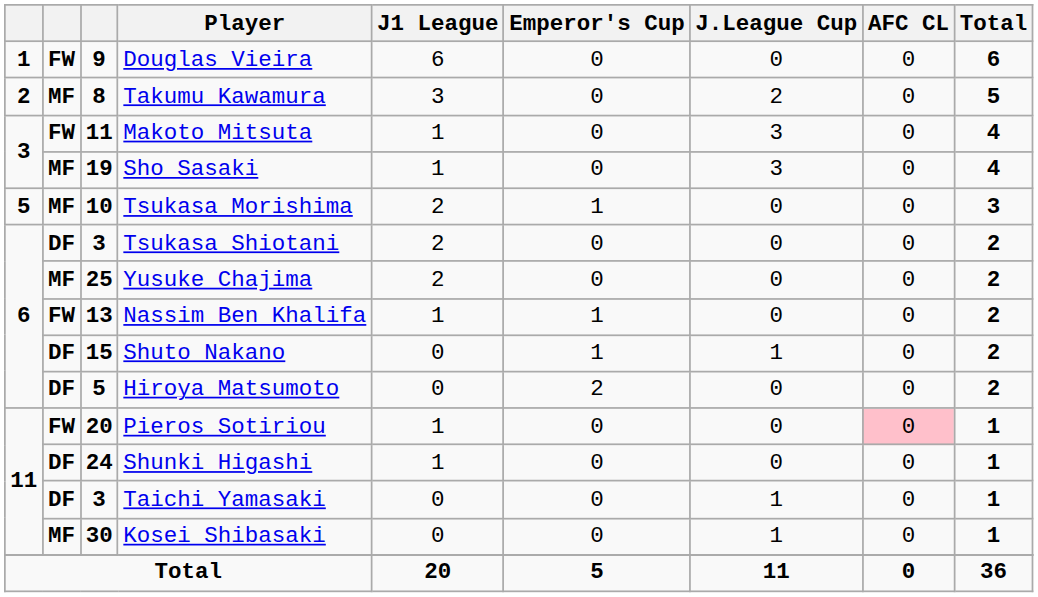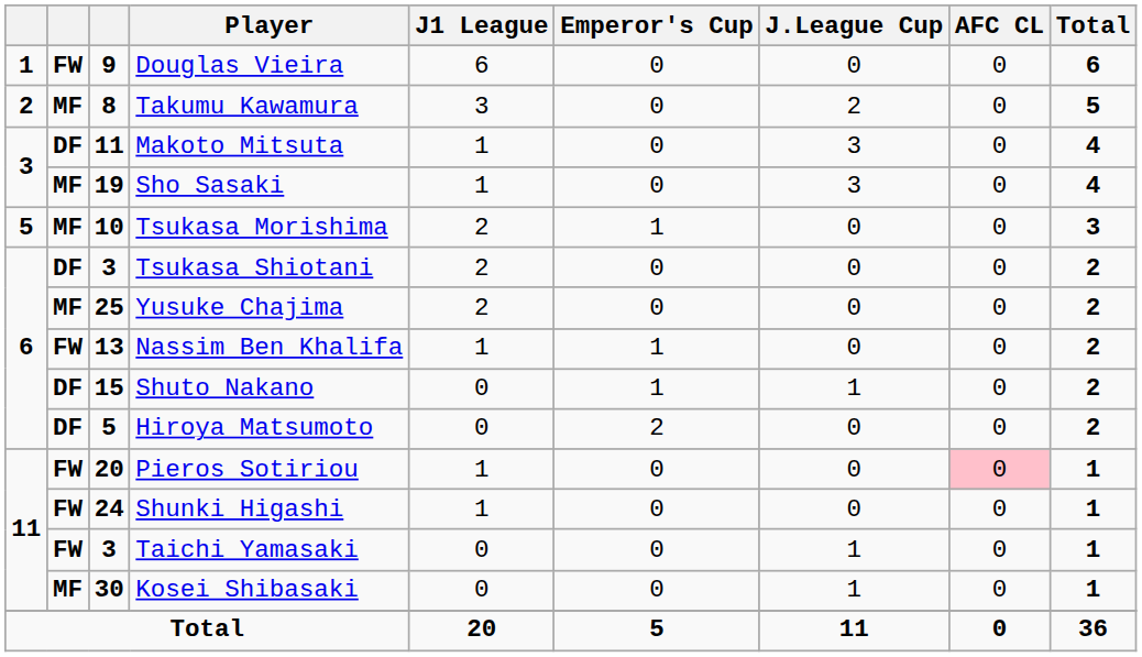 <table class="wikitable sortable" style="text-align:center">
 <tr>
 <th></th>
 <th></th>
 <th></th>
 <th>Player</th>
 <th>J1 League</th>
 <th>Emperor's Cup</th>
 <th>J.League Cup</th>
 <th>AFC CL</th>
 <th><strong>Total</strong></th>
 </tr>
 <tr>
 <td rowspan="1"><strong>1</strong></td>
 <td><strong>FW</strong></td>
 <td><strong>9</strong></td>
 <td style="text-align:left;"> <a href='#'>Douglas Vieira</a></td>
 <td>6</td>
 <td>0</td>
 <td>0</td>
 <td>0</td>
 <td><strong>6</strong></td>
 </tr>
 <tr>
 <td rowspan="1"><strong>2</strong></td>
 <td><strong>MF</strong></td>
 <td><strong>8</strong></td>
 <td style="text-align:left;"> <a href='#'>Takumu Kawamura</a></td>
 <td>3</td>
 <td>0</td>
 <td>2</td>
 <td>0</td>
 <td><strong>5</strong></td>
 </tr>
 <tr>
 <td rowspan="2"><strong>3</strong></td>
-<td><strong>FW</strong></td>
+<td><strong>DF</strong></td>
 <td><strong>11</strong></td>
 <td style="text-align:left;"> <a href='#'>Makoto Mitsuta</a></td>
 <td>1</td>
 <td>0</td>
 <td>3</td>
 <td>0</td>
 <td><strong>4</strong></td>
 </tr>
 <tr>
 <td><strong>MF</strong></td>
 <td><strong>19</strong></td>
 <td style="text-align:left;"> <a href='#'>Sho Sasaki</a></td>
 <td>1</td>
 <td>0</td>
 <td>3</td>
 <td>0</td>
 <td><strong>4</strong></td>
 </tr>
 <tr>
 <td rowspan="1"><strong>5</strong></td>
 <td><strong>MF</strong></td>
 <td><strong>10</strong></td>
 <td style="text-align:left;"> <a href='#'>Tsukasa Morishima</a></td>
 <td>2</td>
 <td>1</td>
 <td>0</td>
 <td>0</td>
 <td><strong>3</strong></td>
 </tr>
 <tr>
 <td rowspan="5"><strong>6</strong></td>
 <td><strong>DF</strong></td>
 <td><strong>3</strong></td>
 <td style="text-align:left;"> <a href='#'>Tsukasa Shiotani</a></td>
 <td>2</td>
 <td>0</td>
 <td>0</td>
 <td>0</td>
 <td><strong>2</strong></td>
 </tr>
 <tr>
 <td><strong>MF</strong></td>
 <td><strong>25</strong></td>
 <td style="text-align:left;"> <a href='#'>Yusuke Chajima</a></td>
 <td>2</td>
 <td>0</td>
 <td>0</td>
 <td>0</td>
 <td><strong>2</strong></td>
 </tr>
 <tr>
 <td><strong>FW</strong></td>
 <td><strong>13</strong></td>
 <td style="text-align:left;"> <a href='#'>Nassim Ben Khalifa</a></td>
 <td>1</td>
 <td>1</td>
 <td>0</td>
 <td>0</td>
 <td><strong>2</strong></td>
 </tr>
 <tr>
 <td><strong>DF</strong></td>
 <td><strong>15</strong></td>
 <td style="text-align:left;"> <a href='#'>Shuto Nakano</a></td>
 <td>0</td>
 <td>1</td>
 <td>1</td>
 <td>0</td>
 <td><strong>2</strong></td>
 </tr>
 <tr>
 <td><strong>DF</strong></td>
 <td><strong>5</strong></td>
 <td style="text-align:left;"> <a href='#'>Hiroya Matsumoto</a></td>
 <td>0</td>
 <td>2</td>
 <td>0</td>
 <td>0</td>
 <td><strong>2</strong></td>
 </tr>
 <tr>
 <td rowspan="4"><strong>11</strong></td>
 <td><strong>FW</strong></td>
 <td><strong>20</strong></td>
 <td style="text-align:left;"> <a href='#'>Pieros Sotiriou</a></td>
 <td>1</td>
 <td>0</td>
 <td>0</td>
 <td style="background: pink;">0</td>
 <td><strong>1</strong></td>
 </tr>
 <tr>
-<td><strong>DF</strong></td>
+<td><strong>FW</strong></td>
 <td><strong>24</strong></td>
 <td style="text-align:left;"> <a href='#'>Shunki Higashi</a></td>
 <td>1</td>
 <td>0</td>
 <td>0</td>
 <td>0</td>
 <td><strong>1</strong></td>
 </tr>
 <tr>
-<td><strong>DF</strong></td>
+<td><strong>FW</strong></td>
 <td><strong>3</strong></td>
 <td style="text-align:left;"> <a href='#'>Taichi Yamasaki</a></td>
 <td>0</td>
 <td>0</td>
 <td>1</td>
 <td>0</td>
 <td><strong>1</strong></td>
 </tr>
 <tr>
 <td><strong>MF</strong></td>
 <td><strong>30</strong></td>
 <td style="text-align:left;"> <a href='#'>Kosei Shibasaki</a></td>
 <td>0</td>
 <td>0</td>
 <td>1</td>
 <td>0</td>
 <td><strong>1</strong></td>
 </tr>
 <tr>
 </tr>
 <tr class="sortbottom">
 <td colspan="4"><strong>Total</strong></td>
 <td><strong>20</strong></td>
 <td><strong>5</strong></td>
 <td><strong>11</strong></td>
 <td><strong>0</strong></td>
 <td><strong>36</strong></td>
 </tr>
 </table>
